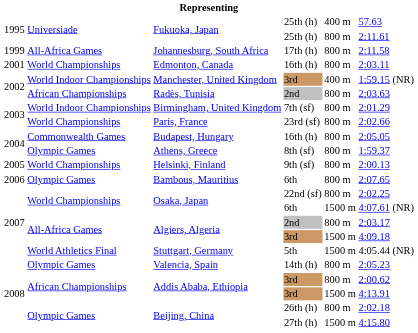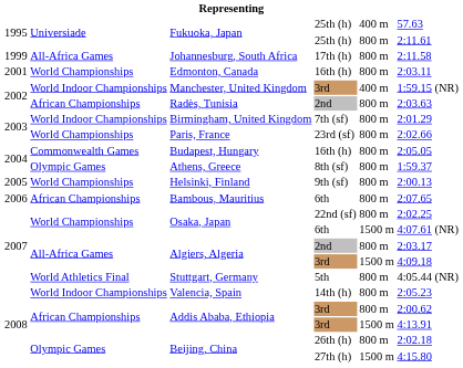 <table>
 <tr>
 <th colspan="6">Representing </th>
 </tr>
 <tr>
 <td rowspan=2>1995</td>
 <td rowspan=2><a href='#'>Universiade</a></td>
 <td rowspan=2><a href='#'>Fukuoka, Japan</a></td>
 <td>25th (h)</td>
 <td>400 m</td>
 <td><a href='#'>57.63</a></td>
 </tr>
 <tr>
 <td>25th (h)</td>
 <td>800 m</td>
 <td><a href='#'>2:11.61</a></td>
 </tr>
 <tr>
 <td>1999</td>
 <td><a href='#'>All-Africa Games</a></td>
 <td><a href='#'>Johannesburg, South Africa</a></td>
 <td>17th (h)</td>
 <td>800 m</td>
 <td><a href='#'>2:11.58</a></td>
 </tr>
 <tr>
 <td>2001</td>
 <td><a href='#'>World Championships</a></td>
 <td><a href='#'>Edmonton, Canada</a></td>
 <td>16th (h)</td>
 <td>800 m</td>
 <td><a href='#'>2:03.11</a></td>
 </tr>
 <tr>
 <td rowspan=2>2002</td>
 <td><a href='#'>World Indoor Championships</a></td>
 <td><a href='#'>Manchester, United Kingdom</a></td>
 <td bgcolor=cc9966>3rd</td>
 <td>400 m</td>
 <td><a href='#'>1:59.15</a> (NR)</td>
 </tr>
 <tr>
 <td><a href='#'>African Championships</a></td>
 <td><a href='#'>Radès, Tunisia</a></td>
 <td bgcolor="silver">2nd</td>
 <td>800 m</td>
 <td><a href='#'>2:03.63</a></td>
 </tr>
 <tr>
 <td rowspan=2>2003</td>
 <td><a href='#'>World Indoor Championships</a></td>
 <td><a href='#'>Birmingham, United Kingdom</a></td>
 <td>7th (sf)</td>
 <td>800 m</td>
 <td><a href='#'>2:01.29</a></td>
 </tr>
 <tr>
 <td><a href='#'>World Championships</a></td>
 <td><a href='#'>Paris, France</a></td>
 <td>23rd (sf)</td>
 <td>800 m</td>
 <td><a href='#'>2:02.66</a></td>
 </tr>
 <tr>
 <td rowspan=2>2004</td>
 <td><a href='#'>Commonwealth Games</a></td>
 <td><a href='#'>Budapest, Hungary</a></td>
 <td>16th (h)</td>
 <td>800 m</td>
 <td><a href='#'>2:05.05</a></td>
 </tr>
 <tr>
 <td><a href='#'>Olympic Games</a></td>
 <td><a href='#'>Athens, Greece</a></td>
 <td>8th (sf)</td>
 <td>800 m</td>
 <td><a href='#'>1:59.37</a></td>
 </tr>
 <tr>
 <td>2005</td>
 <td><a href='#'>World Championships</a></td>
 <td><a href='#'>Helsinki, Finland</a></td>
 <td>9th (sf)</td>
 <td>800 m</td>
 <td><a href='#'>2:00.13</a></td>
 </tr>
 <tr>
 <td>2006</td>
-<td><a href='#'>Olympic Games</a></td>
+<td><a href='#'>African Championships</a></td>
 <td><a href='#'>Bambous, Mauritius</a></td>
 <td>6th</td>
 <td>800 m</td>
 <td><a href='#'>2:07.65</a></td>
 </tr>
 <tr>
 <td rowspan=5>2007</td>
 <td rowspan=2><a href='#'>World Championships</a></td>
 <td rowspan=2><a href='#'>Osaka, Japan</a></td>
 <td>22nd (sf)</td>
 <td>800 m</td>
 <td><a href='#'>2:02.25</a></td>
 </tr>
 <tr>
 <td>6th</td>
 <td>1500 m</td>
 <td><a href='#'>4:07.61</a> (NR)</td>
 </tr>
 <tr>
 <td rowspan=2><a href='#'>All-Africa Games</a></td>
 <td rowspan=2><a href='#'>Algiers, Algeria</a></td>
 <td bgcolor="silver">2nd</td>
 <td>800 m</td>
 <td><a href='#'>2:03.17</a></td>
 </tr>
 <tr>
 <td bgcolor="cc9966">3rd</td>
 <td>1500 m</td>
 <td><a href='#'>4:09.18</a></td>
 </tr>
 <tr>
 <td><a href='#'>World Athletics Final</a></td>
 <td><a href='#'>Stuttgart, Germany</a></td>
 <td>5th</td>
-<td>1500 m</td>
+<td>800 m</td>
 <td>4:05.44 (NR)</td>
 </tr>
 <tr>
 <td rowspan=5>2008</td>
-<td><a href='#'>Olympic Games</a></td>
+<td><a href='#'>World Indoor Championships</a></td>
 <td><a href='#'>Valencia, Spain</a></td>
 <td>14th (h)</td>
 <td>800 m</td>
 <td><a href='#'>2:05.23</a></td>
 </tr>
 <tr>
 <td rowspan=2><a href='#'>African Championships</a></td>
 <td rowspan=2><a href='#'>Addis Ababa, Ethiopia</a></td>
 <td bgcolor="cc9966">3rd</td>
 <td>800 m</td>
 <td><a href='#'>2:00.62</a></td>
 </tr>
 <tr>
 <td bgcolor="cc9966">3rd</td>
 <td>1500 m</td>
 <td><a href='#'>4:13.91</a></td>
 </tr>
 <tr>
 <td rowspan=2><a href='#'>Olympic Games</a></td>
 <td rowspan=2><a href='#'>Beijing, China</a></td>
 <td>26th (h)</td>
 <td>800 m</td>
 <td><a href='#'>2:02.18</a></td>
 </tr>
 <tr>
 <td>27th (h)</td>
 <td>1500 m</td>
 <td><a href='#'>4:15.80</a></td>
 </tr>
 </table>
